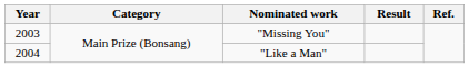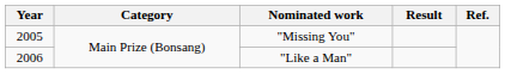 <table class="wikitable" style="text-align: center; width: 600px;">
 <tr>
 <th>Year</th>
 <th>Category</th>
 <th>Nominated work</th>
 <th>Result</th>
 <th>Ref.</th>
 </tr>
 <tr>
-<td>2003</td>
+<td>2005</td>
 <td rowspan="2">Main Prize (Bonsang)</td>
 <td>"Missing You"</td>
 <td></td>
 <td rowspan="2"></td>
 </tr>
 <tr>
-<td>2004</td>
+<td>2006</td>
 <td>"Like a Man"</td>
 <td></td>
 </tr>
 </table>
